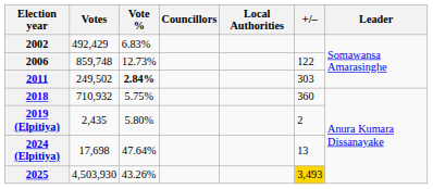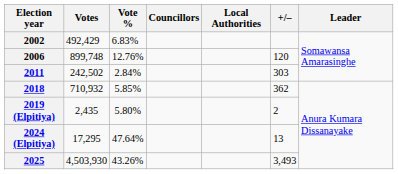 <table class="sortable wikitable">
 <tr>
 <th>Election year</th>
 <th>Votes</th>
 <th>Vote %</th>
 <th>Councillors</th>
 <th>Local Authorities</th>
 <th>+/–</th>
 <th>Leader</th>
 </tr>
 <tr>
 <th>2002</th>
 <td>492,429</td>
 <td>6.83%</td>
 <td></td>
 <td></td>
 <td></td>
 <td rowspan="3"><a href='#'>Somawansa Amarasinghe</a></td>
 </tr>
 <tr>
 <th>2006</th>
-<td align="center">859,748</td>
-<td align="center">12.73%</td>
+<td align="center">899,748</td>
+<td align="center">12.76%</td>
 <td></td>
 <td></td>
-<td> 122</td>
+<td> 120</td>
 </tr>
 <tr>
 <th><a href='#'>2011</a></th>
-<td align="center">249,502</td>
-<td align="center"><strong>2.84%</strong></td>
+<td align="center">242,502</td>
+<td align="center">2.84%</td>
 <td></td>
 <td></td>
 <td> 303</td>
 </tr>
 <tr>
 <th><a href='#'>2018</a></th>
 <td align="center">710,932</td>
-<td align="center">5.75%</td>
+<td align="center">5.85%</td>
 <td></td>
 <td></td>
-<td> 360</td>
+<td> 362</td>
 <td rowspan="4"><a href='#'>Anura Kumara Dissanayake</a></td>
 </tr>
 <tr>
 <th><a href='#'>2019 (Elpitiya)</a></th>
 <td align="center">2,435</td>
 <td align="center">5.80%</td>
 <td></td>
 <td></td>
 <td> 2</td>
 </tr>
 <tr>
 <th><a href='#'>2024 (Elpitiya)</a></th>
-<td align="center">17,698</td>
+<td align="center">17,295</td>
 <td align="center">47.64%</td>
 <td></td>
 <td></td>
 <td> 13</td>
 </tr>
 <tr>
 <th><a href='#'>2025</a></th>
 <td>4,503,930</td>
 <td>43.26%</td>
 <td></td>
 <td></td>
-<td style="background: gold;"> 3,493</td>
+<td> 3,493</td>
 </tr>
 </table>
